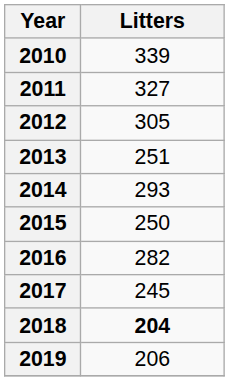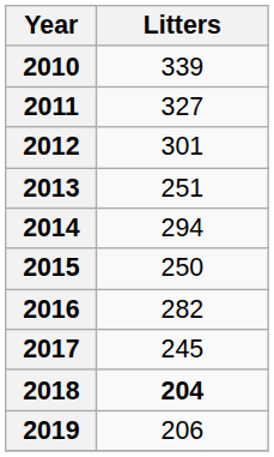 <table class="wikitable" style="text-align:center">
 <tr>
 <th width=50>Year</th>
 <th width=100>Litters</th>
 </tr>
 <tr>
 <th>2010</th>
 <td>339</td>
 </tr>
 <tr>
 <th>2011</th>
 <td>327</td>
 </tr>
 <tr>
 <th>2012</th>
-<td>305</td>
+<td>301</td>
 </tr>
 <tr>
 <th>2013</th>
 <td>251</td>
 </tr>
 <tr>
 <th>2014</th>
-<td>293</td>
+<td>294</td>
 </tr>
 <tr>
 <th>2015</th>
 <td>250</td>
 </tr>
 <tr>
 <th>2016</th>
 <td>282</td>
 </tr>
 <tr>
 <th>2017</th>
 <td>245</td>
 </tr>
 <tr>
 <th>2018</th>
 <td><strong>204</strong></td>
 </tr>
 <tr>
 <th>2019</th>
 <td>206</td>
 </tr>
 <tr>
 </tr>
 </table>
